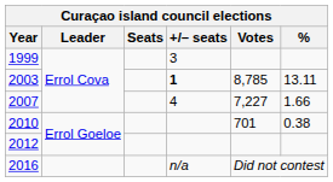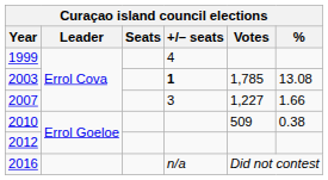 <table class="wikitable">
 <tr>
 <th colspan="6">Curaçao island council elections</th>
 </tr>
 <tr>
 <th>Year</th>
 <th>Leader</th>
 <th>Seats</th>
 <th>+/– seats</th>
 <th>Votes</th>
 <th>%</th>
 </tr>
 <tr>
 <td><a href='#'>1999</a></td>
 <td rowspan="3"><a href='#'>Errol Cova</a></td>
 <td></td>
-<td> 3</td>
+<td> 4</td>
 <td></td>
 <td></td>
 </tr>
 <tr>
 <td><a href='#'>2003</a></td>
 <td></td>
 <td><strong> 1</strong></td>
-<td>8,785</td>
-<td>13.11</td>
+<td>1,785</td>
+<td>13.08</td>
 </tr>
 <tr>
 <td><a href='#'>2007</a></td>
 <td></td>
-<td> 4</td>
-<td>7,227</td>
+<td> 3</td>
+<td>1,227</td>
 <td>1.66</td>
 </tr>
 <tr>
 <td><a href='#'>2010</a></td>
 <td rowspan="2"><a href='#'>Errol Goeloe</a></td>
 <td></td>
 <td></td>
-<td>701</td>
+<td>509</td>
 <td>0.38</td>
 </tr>
 <tr>
 <td><a href='#'>2012</a></td>
 <td></td>
 <td></td>
 <td></td>
 <td></td>
 </tr>
 <tr>
 <td><a href='#'>2016</a></td>
 <td></td>
 <td></td>
 <td><em>n/a</em></td>
 <td colspan="2"><em>Did not contest</em></td>
 </tr>
 </table>
